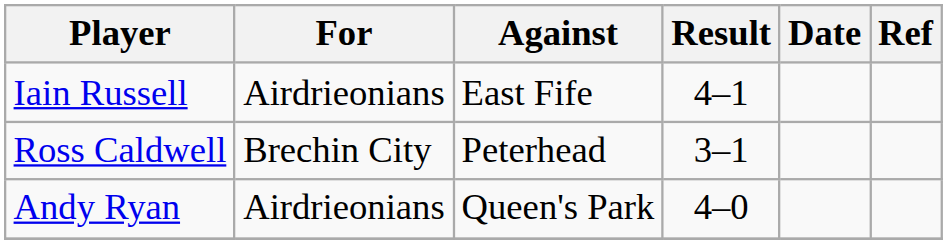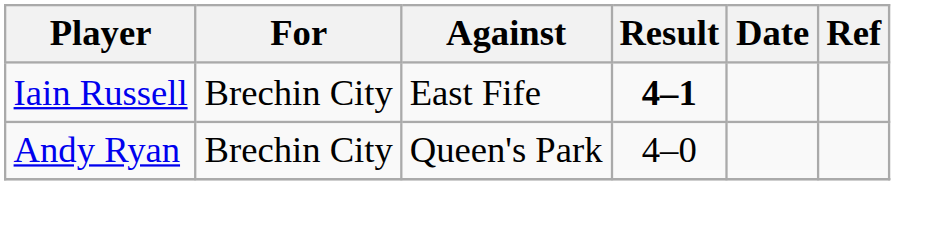 <table class="wikitable">
 <tr>
 <th>Player</th>
 <th>For</th>
 <th>Against</th>
 <th style="text-align:center">Result</th>
 <th>Date</th>
 <th>Ref</th>
 </tr>
 <tr>
 <td> <a href='#'>Iain Russell</a></td>
-<td>Airdrieonians</td>
+<td>Brechin City</td>
 <td>East Fife</td>
-<td style="text-align:center;">4–1</td>
-<td></td>
-<td></td>
-</tr>
-<tr>
-<td> <a href='#'>Ross Caldwell</a></td>
-<td>Brechin City</td>
-<td>Peterhead</td>
-<td style="text-align:center;">3–1</td>
+<td style="text-align:center;"><strong>4–1</strong></td>
 <td></td>
 <td></td>
 </tr>
 <tr>
 <td> <a href='#'>Andy Ryan</a></td>
-<td>Airdrieonians</td>
+<td>Brechin City</td>
 <td>Queen's Park</td>
 <td style="text-align:center;">4–0</td>
 <td></td>
 <td></td>
 </tr>
 <tr>
 </tr>
 </table>
